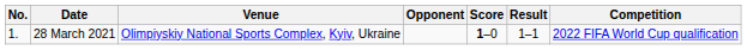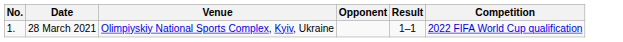 <table class=wikitable style="text-align: left;" align=center>
 <tr>
 <th>No.</th>
 <th>Date</th>
 <th>Venue</th>
 <th>Opponent</th>
-<th>Score</th>
 <th>Result</th>
 <th>Competition</th>
 </tr>
 <tr>
 <td>1.</td>
 <td>28 March 2021</td>
 <td><a href='#'>Olimpiyskiy National Sports Complex</a>, <a href='#'>Kyiv</a>, Ukraine</td>
 <td></td>
-<td align=center><strong>1</strong>–0</td>
 <td align=center>1–1</td>
 <td><a href='#'>2022 FIFA World Cup qualification</a></td>
 </tr>
 </table>
